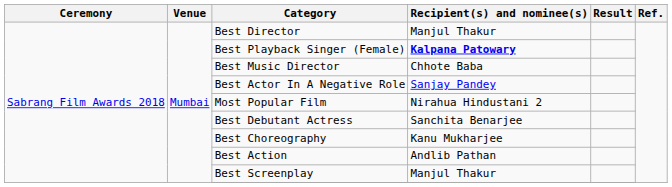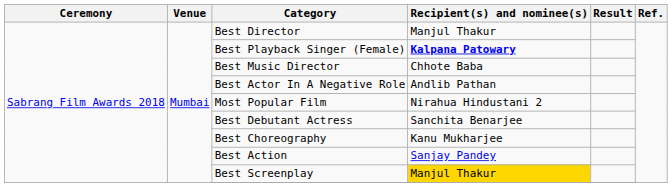 <table class="wikitable sortable">
 <tr>
 <th>Ceremony</th>
 <th>Venue</th>
 <th>Category</th>
 <th>Recipient(s) and nominee(s)</th>
 <th>Result</th>
 <th>Ref.</th>
 </tr>
 <tr>
 <td rowspan="14"><a href='#'>Sabrang Film Awards 2018</a></td>
 <td rowspan="14"><a href='#'>Mumbai</a></td>
 <td>Best Director</td>
 <td>Manjul Thakur</td>
 <td></td>
 <td rowspan="14"></td>
 </tr>
 <tr>
 <td>Best Playback Singer (Female)</td>
 <td><strong><a href='#'>Kalpana Patowary</a></strong></td>
 <td></td>
 </tr>
 <tr>
 <td>Best Music Director</td>
 <td>Chhote Baba</td>
 <td></td>
 </tr>
 <tr>
 <td>Best Actor In A Negative Role</td>
-<td><a href='#'>Sanjay Pandey</a></td>
+<td>Andlib Pathan</td>
 <td></td>
 </tr>
 <tr>
 <td>Most Popular Film</td>
 <td>Nirahua Hindustani 2</td>
 <td></td>
 </tr>
 <tr>
 <td>Best Debutant Actress</td>
 <td>Sanchita Benarjee</td>
 <td></td>
 </tr>
 <tr>
 <td>Best Choreography</td>
 <td>Kanu Mukharjee</td>
 <td></td>
 </tr>
 <tr>
 <td>Best Action</td>
-<td>Andlib Pathan</td>
+<td><a href='#'>Sanjay Pandey</a></td>
 <td></td>
 </tr>
 <tr>
 <td>Best Screenplay</td>
-<td>Manjul Thakur</td>
+<td style="background: gold;">Manjul Thakur</td>
 <td></td>
 </tr>
 <tr>
 </tr>
 </table>
